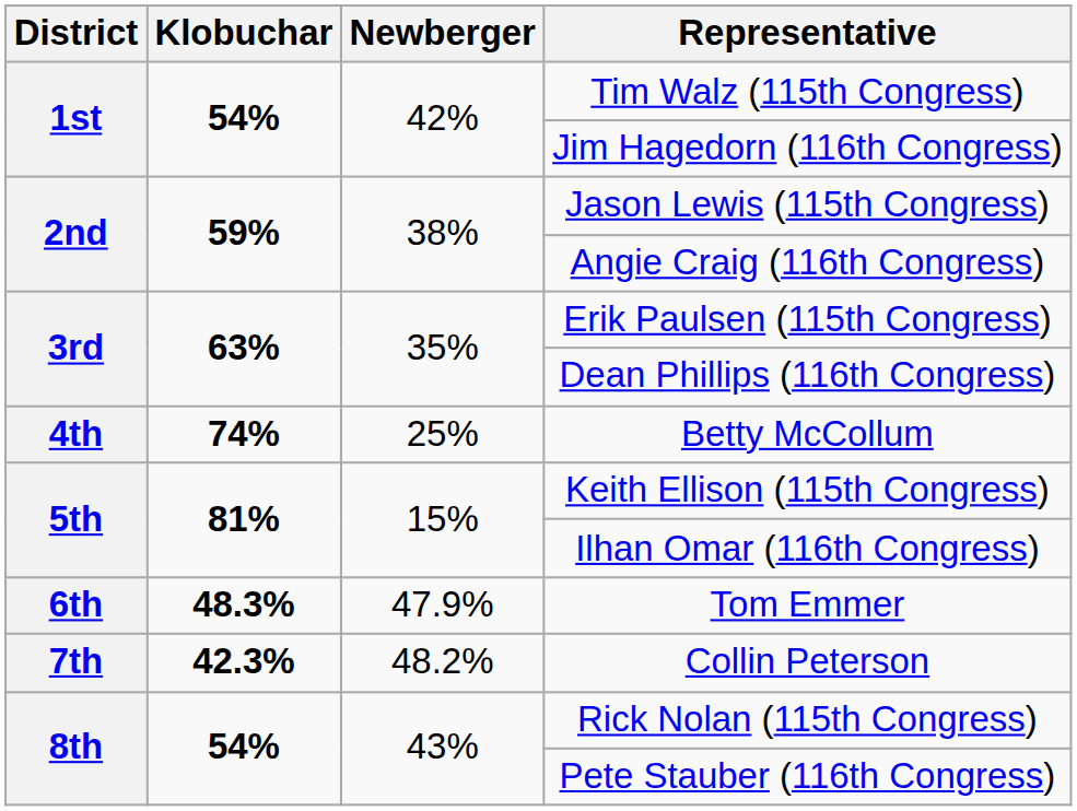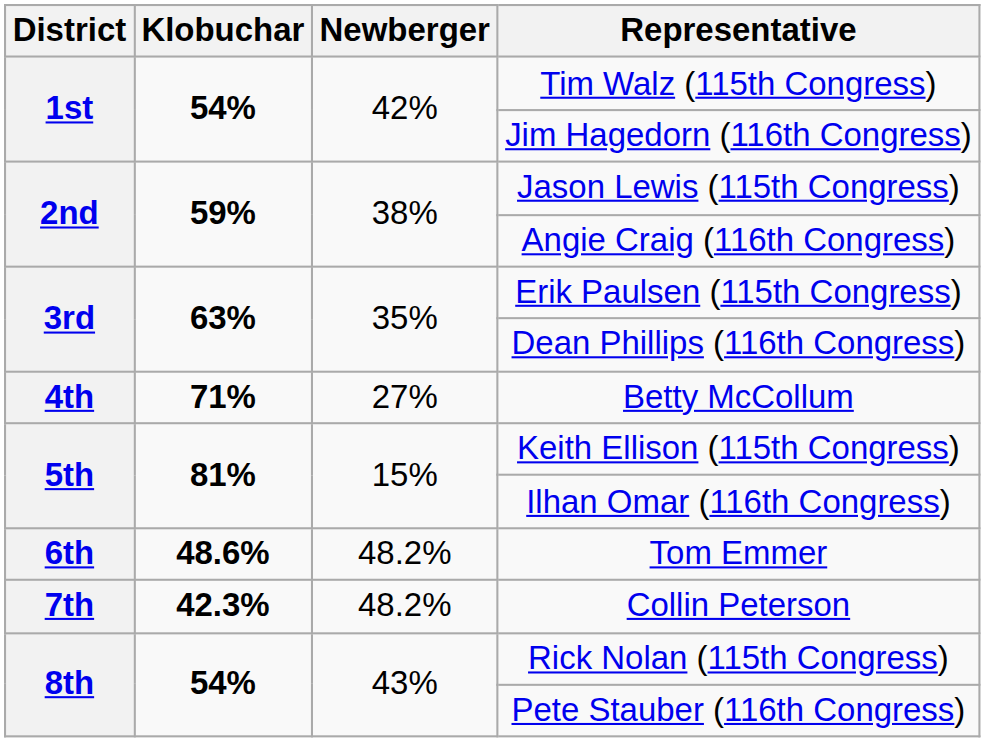 <table class=wikitable>
 <tr>
 <th>District</th>
 <th>Klobuchar</th>
 <th>Newberger</th>
 <th>Representative</th>
 </tr>
 <tr align=center>
 <th rowspan=2 ><a href='#'>1st</a></th>
 <td rowspan=2><strong>54%</strong></td>
 <td rowspan=2>42%</td>
 <td><a href='#'>Tim Walz</a> (<a href='#'>115th Congress</a>)</td>
 </tr>
 <tr align=center>
 <td><a href='#'>Jim Hagedorn</a> (<a href='#'>116th Congress</a>)</td>
 </tr>
 <tr align=center>
 <th rowspan=2 ><a href='#'>2nd</a></th>
 <td rowspan=2><strong>59%</strong></td>
 <td rowspan=2>38%</td>
 <td><a href='#'>Jason Lewis</a> (<a href='#'>115th Congress</a>)</td>
 </tr>
 <tr align=center>
 <td><a href='#'>Angie Craig</a> (<a href='#'>116th Congress</a>)</td>
 </tr>
 <tr align=center>
 <th rowspan=2 ><a href='#'>3rd</a></th>
 <td rowspan=2><strong>63%</strong></td>
 <td rowspan=2>35%</td>
 <td><a href='#'>Erik Paulsen</a> (<a href='#'>115th Congress</a>)</td>
 </tr>
 <tr align=center>
 <td><a href='#'>Dean Phillips</a> (<a href='#'>116th Congress</a>)</td>
 </tr>
 <tr align=center>
 <th rowspan=1 ><a href='#'>4th</a></th>
-<td rowspan=1><strong>74%</strong></td>
-<td rowspan=1>25%</td>
+<td rowspan=1><strong>71%</strong></td>
+<td rowspan=1>27%</td>
 <td><a href='#'>Betty McCollum</a></td>
 </tr>
 <tr align=center>
 <th rowspan=2 ><a href='#'>5th</a></th>
 <td rowspan=2><strong>81%</strong></td>
 <td rowspan=2>15%</td>
 <td><a href='#'>Keith Ellison</a> (<a href='#'>115th Congress</a>)</td>
 </tr>
 <tr align=center>
 <td><a href='#'>Ilhan Omar</a> (<a href='#'>116th Congress</a>)</td>
 </tr>
 <tr align=center>
 <th rowspan=1 ><a href='#'>6th</a></th>
-<td rowspan=1><strong>48.3%</strong></td>
-<td rowspan=1>47.9%</td>
+<td rowspan=1><strong>48.6%</strong></td>
+<td rowspan=1>48.2%</td>
 <td><a href='#'>Tom Emmer</a></td>
 </tr>
 <tr align=center>
 <th rowspan=1 ><a href='#'>7th</a></th>
 <td rowspan=1><strong>42.3%</strong></td>
 <td rowspan=1>48.2%</td>
 <td><a href='#'>Collin Peterson</a></td>
 </tr>
 <tr align=center>
 <th rowspan=2 ><a href='#'>8th</a></th>
 <td rowspan=2><strong>54%</strong></td>
 <td rowspan=2>43%</td>
 <td><a href='#'>Rick Nolan</a> (<a href='#'>115th Congress</a>)</td>
 </tr>
 <tr align=center>
 <td><a href='#'>Pete Stauber</a> (<a href='#'>116th Congress</a>)</td>
 </tr>
 </table>
